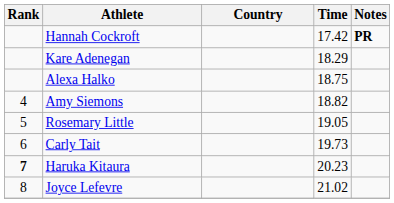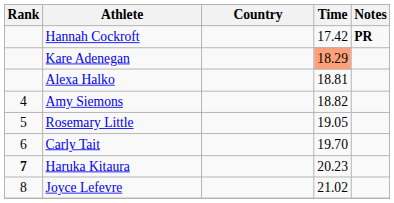 <table class="wikitable sortable" style="text-align:left">
 <tr>
 <th>Rank</th>
 <th style="width:180px">Athlete</th>
 <th style="width:125px">Country</th>
 <th>Time</th>
 <th>Notes</th>
 </tr>
 <tr>
 <td align=center></td>
 <td><a href='#'>Hannah Cockroft</a></td>
 <td></td>
 <td align=right>17.42</td>
 <td><strong>PR</strong></td>
 </tr>
 <tr>
 <td align=center></td>
 <td><a href='#'>Kare Adenegan</a></td>
 <td></td>
-<td align=right>18.29</td>
+<td align=right style="background: lightsalmon;">18.29</td>
 <td></td>
 </tr>
 <tr>
 <td align=center></td>
 <td><a href='#'>Alexa Halko</a></td>
 <td></td>
-<td align=right>18.75</td>
+<td align=right>18.81</td>
 <td></td>
 </tr>
 <tr>
 <td align=center>4</td>
 <td><a href='#'>Amy Siemons</a></td>
 <td></td>
 <td align=right>18.82</td>
 <td></td>
 </tr>
 <tr>
 <td align=center>5</td>
 <td><a href='#'>Rosemary Little</a></td>
 <td></td>
 <td align=right>19.05</td>
 <td></td>
 </tr>
 <tr>
 <td align=center>6</td>
 <td><a href='#'>Carly Tait</a></td>
 <td></td>
-<td align=right>19.73</td>
+<td align=right>19.70</td>
 <td></td>
 </tr>
 <tr>
 <td align=center><strong>7</strong></td>
 <td><a href='#'>Haruka Kitaura</a></td>
 <td></td>
 <td align=right>20.23</td>
 <td></td>
 </tr>
 <tr>
 <td align=center>8</td>
 <td><a href='#'>Joyce Lefevre</a></td>
 <td></td>
 <td align=right>21.02</td>
 <td></td>
 </tr>
 <tr>
 </tr>
 </table>
